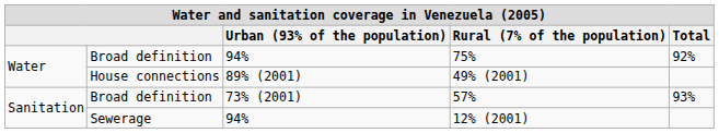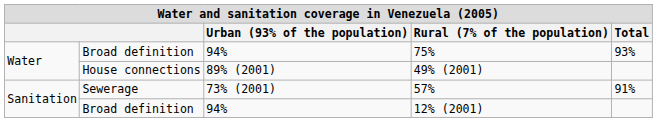 <table class="wikitable">
 <tr>
 <th colspan="5" style="background-color:#DCDCDC"><strong>Water and sanitation coverage in Venezuela (2005)</strong></th>
 </tr>
 <tr>
 <th colspan="2"></th>
 <th>Urban (93% of the population)</th>
 <th>Rural (7% of the population)</th>
 <th>Total</th>
 </tr>
 <tr>
 <td rowspan="2">Water</td>
 <td>Broad definition</td>
 <td>94%</td>
 <td>75%</td>
-<td>92%</td>
+<td>93%</td>
 </tr>
 <tr>
 <td>House connections</td>
 <td>89% (2001)</td>
 <td>49% (2001)</td>
 <td></td>
 </tr>
 <tr>
 <td rowspan="2">Sanitation</td>
-<td>Broad definition</td>
+<td>Sewerage</td>
 <td>73% (2001)</td>
 <td>57%</td>
-<td>93%</td>
+<td>91%</td>
 </tr>
 <tr>
-<td>Sewerage</td>
+<td>Broad definition</td>
 <td>94%</td>
 <td>12% (2001)</td>
 <td></td>
 </tr>
 </table>
